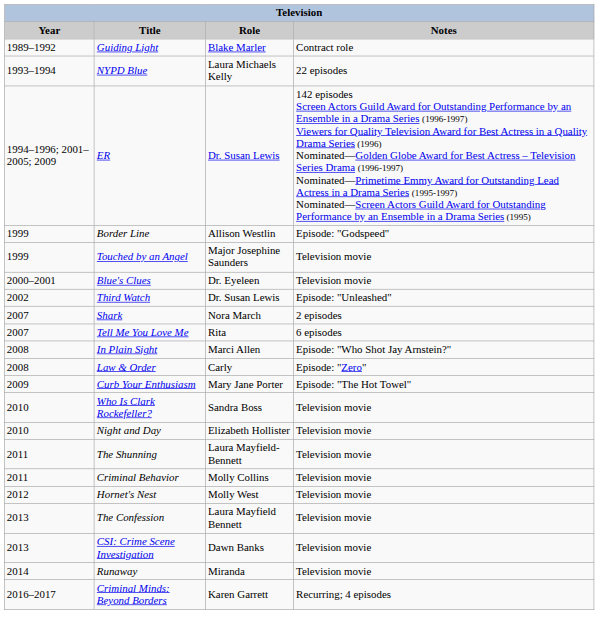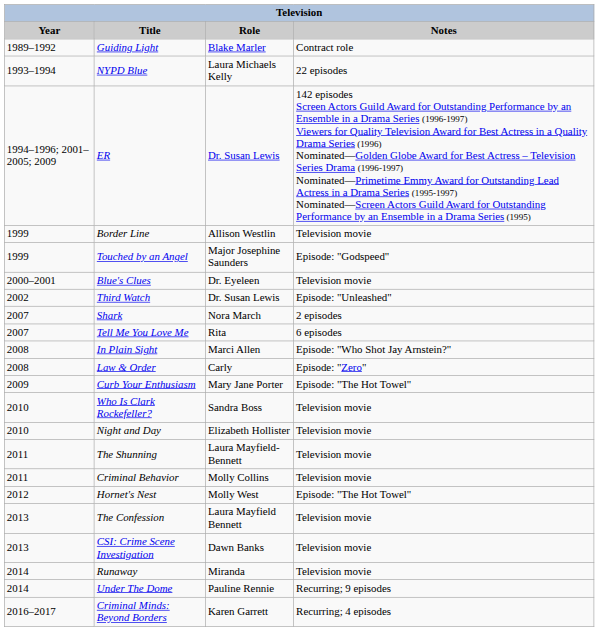 <table class="wikitable">
 <tr>
 <th colspan=4 style="background:#B0C4DE;">Television</th>
 </tr>
 <tr>
 <th style="background: #CCCCCC;">Year</th>
 <th style="background: #CCCCCC;">Title</th>
 <th style="background: #CCCCCC;">Role</th>
 <th style="background: #CCCCCC;">Notes</th>
 </tr>
 <tr>
 <td>1989–1992</td>
 <td><em><a href='#'>Guiding Light</a></em></td>
 <td><a href='#'>Blake Marler</a></td>
 <td>Contract role</td>
 </tr>
 <tr>
 <td>1993–1994</td>
 <td><em><a href='#'>NYPD Blue</a></em></td>
 <td>Laura Michaels Kelly</td>
 <td>22 episodes</td>
 </tr>
 <tr>
 <td>1994–1996; 2001–2005; 2009</td>
 <td><em><a href='#'>ER</a></em></td>
 <td><a href='#'>Dr. Susan Lewis</a></td>
 <td>142 episodes<br><a href='#'>Screen Actors Guild Award for Outstanding Performance by an Ensemble in a Drama Series</a> <small>(1996-1997) </small><br><a href='#'>Viewers for Quality Television Award for Best Actress in a Quality Drama Series</a><small> (1996)</small><br>Nominated—<a href='#'>Golden Globe Award for Best Actress – Television Series Drama</a> <small>(1996-1997)</small><br>Nominated—<a href='#'>Primetime Emmy Award for Outstanding Lead Actress in a Drama Series</a> <small>(1995-1997)</small><br>Nominated—<a href='#'>Screen Actors Guild Award for Outstanding Performance by an Ensemble in a Drama Series</a><small> (1995)</small></td>
 </tr>
 <tr>
 <td>1999</td>
 <td><em>Border Line</em></td>
 <td>Allison Westlin</td>
-<td>Episode: "Godspeed"</td>
+<td>Television movie</td>
 </tr>
 <tr>
 <td>1999</td>
 <td><em><a href='#'>Touched by an Angel</a></em></td>
 <td>Major Josephine Saunders</td>
-<td>Television movie</td>
+<td>Episode: "Godspeed"</td>
 </tr>
 <tr>
 <td>2000–2001</td>
 <td><em><a href='#'>Blue's Clues</a></em></td>
 <td>Dr. Eyeleen</td>
 <td>Television movie</td>
 </tr>
 <tr>
 <td>2002</td>
 <td><em><a href='#'>Third Watch</a></em></td>
 <td>Dr. Susan Lewis</td>
 <td>Episode: "Unleashed"</td>
 </tr>
 <tr>
 <td>2007</td>
 <td><em><a href='#'>Shark</a></em></td>
 <td>Nora March</td>
 <td>2 episodes</td>
 </tr>
 <tr>
 <td>2007</td>
 <td><em><a href='#'>Tell Me You Love Me</a></em></td>
 <td>Rita</td>
 <td>6 episodes</td>
 </tr>
 <tr>
 <td>2008</td>
 <td><em><a href='#'>In Plain Sight</a></em></td>
 <td>Marci Allen</td>
 <td>Episode: "Who Shot Jay Arnstein?"</td>
 </tr>
 <tr>
 <td>2008</td>
 <td><em><a href='#'>Law & Order</a></em></td>
 <td>Carly</td>
 <td>Episode: "<a href='#'>Zero</a>"</td>
 </tr>
 <tr>
 <td>2009</td>
 <td><em><a href='#'>Curb Your Enthusiasm</a></em></td>
 <td>Mary Jane Porter</td>
 <td>Episode: "The Hot Towel"</td>
 </tr>
 <tr>
 <td>2010</td>
 <td><em><a href='#'>Who Is Clark Rockefeller?</a></em></td>
 <td>Sandra Boss</td>
 <td>Television movie</td>
 </tr>
 <tr>
 <td>2010</td>
 <td><em>Night and Day</em></td>
 <td>Elizabeth Hollister</td>
 <td>Television movie</td>
 </tr>
 <tr>
 <td>2011</td>
 <td><em>The Shunning</em></td>
 <td>Laura Mayfield-Bennett</td>
 <td>Television movie</td>
 </tr>
 <tr>
 <td>2011</td>
 <td><em>Criminal Behavior</em></td>
 <td>Molly Collins</td>
 <td>Television movie</td>
 </tr>
 <tr>
 <td>2012</td>
 <td><em>Hornet's Nest</em></td>
 <td>Molly West</td>
-<td>Television movie</td>
+<td>Episode: "The Hot Towel"</td>
 </tr>
 <tr>
 <td>2013</td>
 <td><em>The Confession</em></td>
 <td>Laura Mayfield Bennett</td>
 <td>Television movie</td>
 </tr>
 <tr>
 <td>2013</td>
 <td><em><a href='#'>CSI: Crime Scene Investigation</a></em></td>
 <td>Dawn Banks</td>
 <td>Television movie</td>
 </tr>
 <tr>
 <td>2014</td>
 <td><em>Runaway</em></td>
 <td>Miranda</td>
 <td>Television movie</td>
 </tr>
 <tr>
+<td>2014</td>
+<td><em><a href='#'>Under The Dome</a></em></td>
+<td>Pauline Rennie</td>
+<td>Recurring; 9 episodes</td>
+</tr>
+<tr>
 <td>2016–2017</td>
 <td><em><a href='#'>Criminal Minds: Beyond Borders</a></em></td>
 <td>Karen Garrett</td>
 <td>Recurring; 4 episodes</td>
 </tr>
 </table>
